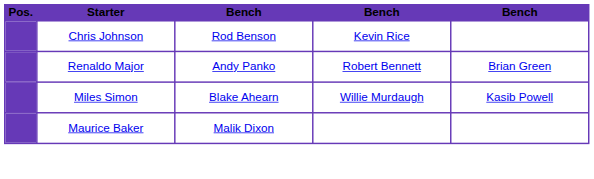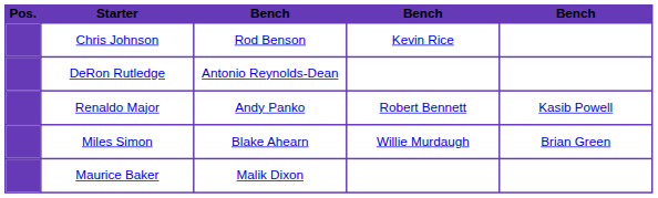 <table style="text-align: center; background:#6639B7; color:#000000">
 <tr>
 <th width="40">Pos.</th>
 <th width="185">Starter</th>
 <th width="185">Bench</th>
 <th width="185">Bench</th>
 <th width="185">Bench</th>
 </tr>
 <tr style="height:40px; background:white; color:black">
 <th style="background:#6639B7"></th>
 <td><a href='#'>Chris Johnson</a></td>
 <td><a href='#'>Rod Benson</a></td>
 <td><a href='#'>Kevin Rice</a></td>
 <td></td>
 </tr>
 <tr style="height:40px; background:white; color:black">
 <th style="background:#6639B7"></th>
+<td><a href='#'>DeRon Rutledge</a></td>
+<td><a href='#'>Antonio Reynolds-Dean</a></td>
+<td></td>
+<td></td>
+</tr>
+<tr style="height:40px; background:white; color:black">
+<th style="background:#6639B7"></th>
 <td><a href='#'>Renaldo Major</a></td>
 <td><a href='#'>Andy Panko</a></td>
 <td><a href='#'>Robert Bennett</a></td>
-<td><a href='#'>Brian Green</a></td>
+<td><a href='#'>Kasib Powell</a></td>
 </tr>
 <tr style="height:40px; background:white; color:black">
 <th style="background:#6639B7"></th>
 <td><a href='#'>Miles Simon</a></td>
 <td><a href='#'>Blake Ahearn</a></td>
 <td><a href='#'>Willie Murdaugh</a></td>
-<td><a href='#'>Kasib Powell</a></td>
+<td><a href='#'>Brian Green</a></td>
 </tr>
 <tr style="height:40px; background:white; color:black">
 <th style="background:#6639B7"></th>
 <td><a href='#'>Maurice Baker</a></td>
 <td><a href='#'>Malik Dixon</a></td>
 <td></td>
 <td></td>
 </tr>
 </table>
